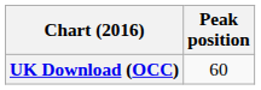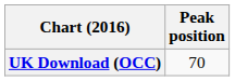 <table class="wikitable sortable plainrowheaders" style="text-align:center">
 <tr>
 <th scope="col">Chart (2016)</th>
 <th scope="col">Peak<br>position</th>
 </tr>
 <tr>
 <th scope="row"><a href='#'>UK Download</a> (<a href='#'>OCC</a>)</th>
-<td>60</td>
+<td>70</td>
 </tr>
 </table>
